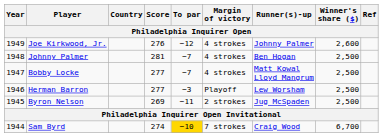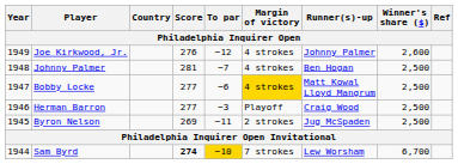 <table class="wikitable" style="font-size:95%">
 <tr>
 <th>Year</th>
 <th>Player</th>
 <th>Country</th>
 <th>Score</th>
 <th>To par</th>
 <th>Margin<br>of victory</th>
 <th>Runner(s)-up</th>
 <th>Winner's<br>share (<a href='#'>$</a>)</th>
 <th>Ref</th>
 </tr>
 <tr>
 <th colspan=9>Philadelphia Inquirer Open</th>
 </tr>
 <tr>
 <td>1949</td>
 <td><a href='#'>Joe Kirkwood, Jr.</a></td>
 <td></td>
 <td align=center>276</td>
 <td align=center>−12</td>
 <td>4 strokes</td>
 <td> <a href='#'>Johnny Palmer</a></td>
 <td align=right>2,600</td>
 <td></td>
 </tr>
 <tr>
 <td>1948</td>
 <td><a href='#'>Johnny Palmer</a></td>
 <td></td>
 <td align=center>281</td>
 <td align=center>−7</td>
 <td>4 strokes</td>
 <td> <a href='#'>Ben Hogan</a></td>
 <td align=right>2,500</td>
 <td></td>
 </tr>
 <tr>
 <td>1947</td>
 <td><a href='#'>Bobby Locke</a></td>
 <td></td>
 <td align=center>277</td>
-<td align=center>−7</td>
-<td>4 strokes</td>
+<td align=center>−6</td>
+<td style="background: gold;">4 strokes</td>
 <td> <a href='#'>Matt Kowal</a><br> <a href='#'>Lloyd Mangrum</a></td>
 <td align=right>2,500</td>
 <td></td>
 </tr>
 <tr>
 <td>1946</td>
 <td><a href='#'>Herman Barron</a></td>
 <td></td>
 <td align=center>277</td>
 <td align=center>−3</td>
 <td>Playoff</td>
-<td> <a href='#'>Lew Worsham</a></td>
+<td> <a href='#'>Craig Wood</a></td>
 <td align=right>2,500</td>
 <td></td>
 </tr>
 <tr>
 <td>1945</td>
 <td><a href='#'>Byron Nelson</a></td>
 <td></td>
 <td align=center>269</td>
 <td align=center>−11</td>
 <td>2 strokes</td>
 <td> <a href='#'>Jug McSpaden</a></td>
 <td align=right>2,500</td>
 <td></td>
 </tr>
 <tr>
 <th colspan=9>Philadelphia Inquirer Open Invitational</th>
 </tr>
 <tr>
 <td>1944</td>
 <td><a href='#'>Sam Byrd</a></td>
 <td></td>
-<td align=center>274</td>
+<td align=center><strong>274</strong></td>
 <td align=center style="background: gold;">−10</td>
 <td>7 strokes</td>
-<td> <a href='#'>Craig Wood</a></td>
+<td> <a href='#'>Lew Worsham</a></td>
 <td align=right>6,700</td>
 <td></td>
 </tr>
 </table>
